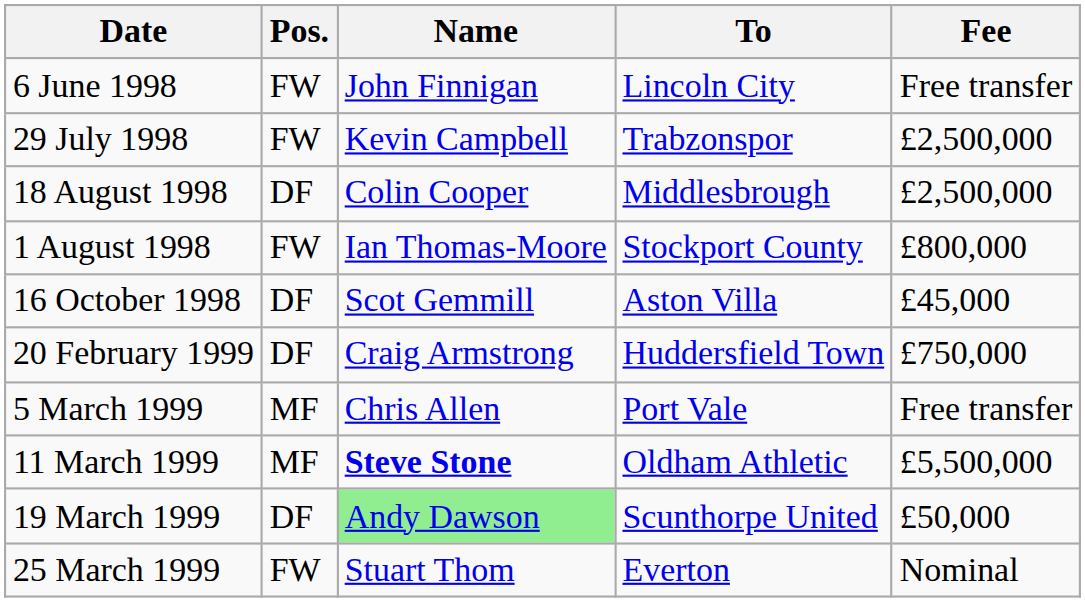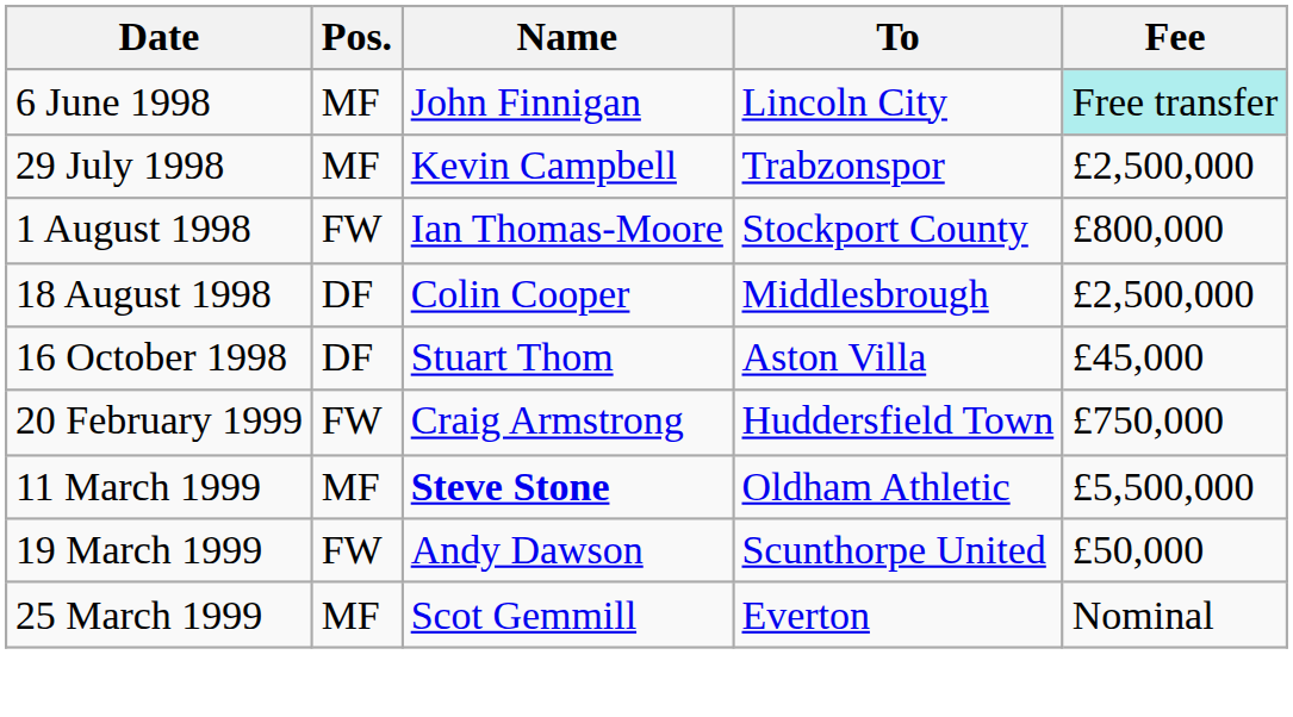 <table class="wikitable">
 <tr>
 <th>Date</th>
 <th>Pos.</th>
 <th>Name</th>
 <th>To</th>
 <th>Fee</th>
 </tr>
 <tr>
 <td>6 June 1998</td>
-<td>FW</td>
+<td>MF</td>
 <td> <a href='#'>John Finnigan</a></td>
 <td> <a href='#'>Lincoln City</a></td>
-<td>Free transfer</td>
+<td style="background: paleturquoise;">Free transfer</td>
 </tr>
 <tr>
 <td>29 July 1998</td>
-<td>FW</td>
+<td>MF</td>
 <td> <a href='#'>Kevin Campbell</a></td>
 <td> <a href='#'>Trabzonspor</a></td>
-<td>£2,500,000</td>
-</tr>
-<tr>
-<td>18 August 1998</td>
-<td>DF</td>
-<td> <a href='#'>Colin Cooper</a></td>
-<td> <a href='#'>Middlesbrough</a></td>
 <td>£2,500,000</td>
 </tr>
 <tr>
 <td>1 August 1998</td>
 <td>FW</td>
 <td> <a href='#'>Ian Thomas-Moore</a></td>
 <td> <a href='#'>Stockport County</a></td>
 <td>£800,000</td>
 </tr>
 <tr>
+<td>18 August 1998</td>
+<td>DF</td>
+<td> <a href='#'>Colin Cooper</a></td>
+<td> <a href='#'>Middlesbrough</a></td>
+<td>£2,500,000</td>
+</tr>
+<tr>
 <td>16 October 1998</td>
 <td>DF</td>
-<td> <a href='#'>Scot Gemmill</a></td>
+<td> <a href='#'>Stuart Thom</a></td>
 <td> <a href='#'>Aston Villa</a></td>
 <td>£45,000</td>
 </tr>
 <tr>
 <td>20 February 1999</td>
-<td>DF</td>
+<td>FW</td>
 <td> <a href='#'>Craig Armstrong</a></td>
 <td> <a href='#'>Huddersfield Town</a></td>
 <td>£750,000</td>
-</tr>
-<tr>
-<td>5 March 1999</td>
-<td>MF</td>
-<td> <a href='#'>Chris Allen</a></td>
-<td> <a href='#'>Port Vale</a></td>
-<td>Free transfer</td>
 </tr>
 <tr>
 <td>11 March 1999</td>
 <td>MF</td>
 <td><strong> <a href='#'>Steve Stone</a></strong></td>
 <td> <a href='#'>Oldham Athletic</a></td>
 <td>£5,500,000</td>
 </tr>
 <tr>
 <td>19 March 1999</td>
-<td>DF</td>
-<td style="background: lightgreen;"> <a href='#'>Andy Dawson</a></td>
+<td>FW</td>
+<td> <a href='#'>Andy Dawson</a></td>
 <td> <a href='#'>Scunthorpe United</a></td>
 <td>£50,000</td>
 </tr>
 <tr>
 <td>25 March 1999</td>
-<td>FW</td>
-<td> <a href='#'>Stuart Thom</a></td>
+<td>MF</td>
+<td> <a href='#'>Scot Gemmill</a></td>
 <td> <a href='#'>Everton</a></td>
 <td>Nominal</td>
 </tr>
 </table>
